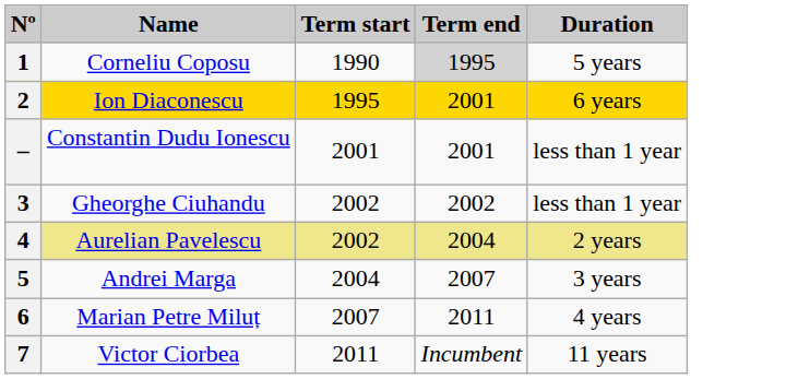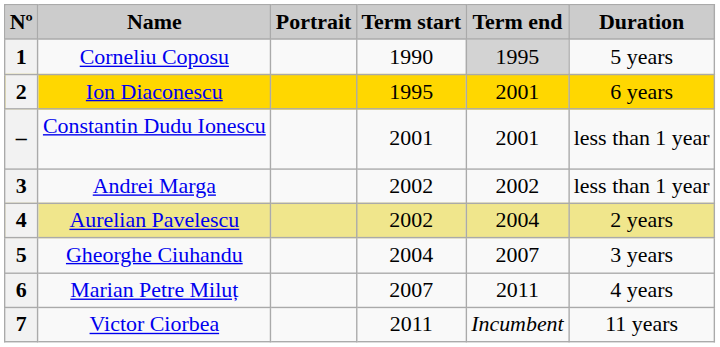 <table class="wikitable" style="text-align:center;">
 <tr>
 <th style="background:#ccc;">Nº</th>
 <th style="background:#ccc;">Name<br></th>
+<th style="background:#ccc;">Portrait</th>
 <th style="background:#ccc;">Term start</th>
 <th style="background:#ccc;">Term end</th>
 <th style="background:#ccc;">Duration</th>
 </tr>
 <tr>
 <th>1</th>
 <td><a href='#'>Corneliu Coposu</a><br></td>
+<td></td>
 <td>1990</td>
 <td style="background: lightgrey;">1995</td>
 <td> 5 years</td>
 </tr>
 <tr style="background:gold">
 <th>2</th>
 <td><a href='#'>Ion Diaconescu</a><br></td>
+<td></td>
 <td>1995</td>
 <td>2001</td>
 <td> 6 years</td>
 </tr>
 <tr>
 <th>–</th>
 <td><a href='#'>Constantin Dudu Ionescu</a><br><br></td>
+<td></td>
 <td>2001</td>
 <td>2001</td>
 <td>less than 1 year</td>
 </tr>
 <tr>
 <th>3</th>
-<td><a href='#'>Gheorghe Ciuhandu</a><br></td>
+<td><a href='#'>Andrei Marga</a><br></td>
+<td></td>
 <td>2002</td>
 <td>2002</td>
 <td>less than 1 year</td>
 </tr>
 <tr style="background:#F0E68C">
 <th>4</th>
 <td><a href='#'>Aurelian Pavelescu</a><br></td>
+<td></td>
 <td>2002</td>
 <td>2004</td>
 <td> 2 years</td>
 </tr>
 <tr>
 <th>5</th>
-<td><a href='#'>Andrei Marga</a><br></td>
+<td><a href='#'>Gheorghe Ciuhandu</a><br></td>
+<td></td>
 <td>2004</td>
 <td>2007</td>
 <td> 3 years</td>
 </tr>
 <tr>
 <th>6</th>
 <td><a href='#'>Marian Petre Miluț</a><br></td>
+<td></td>
 <td>2007</td>
 <td>2011</td>
 <td> 4 years</td>
 </tr>
 <tr>
 <th>7</th>
 <td><a href='#'>Victor Ciorbea</a><br></td>
+<td></td>
 <td>2011</td>
 <td><em>Incumbent</em></td>
 <td> 11 years</td>
 </tr>
 </table>
